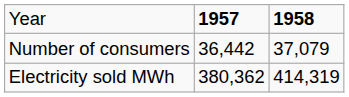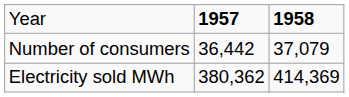 <table class="wikitable">
 <tr>
 <td>Year</td>
 <td><strong>1957</strong></td>
 <td><strong>1958</strong></td>
 </tr>
 <tr>
 <td>Number of consumers</td>
 <td>36,442</td>
 <td>37,079</td>
 </tr>
 <tr>
 <td>Electricity sold MWh</td>
 <td>380,362</td>
-<td>414,319</td>
+<td>414,369</td>
 </tr>
 </table>
